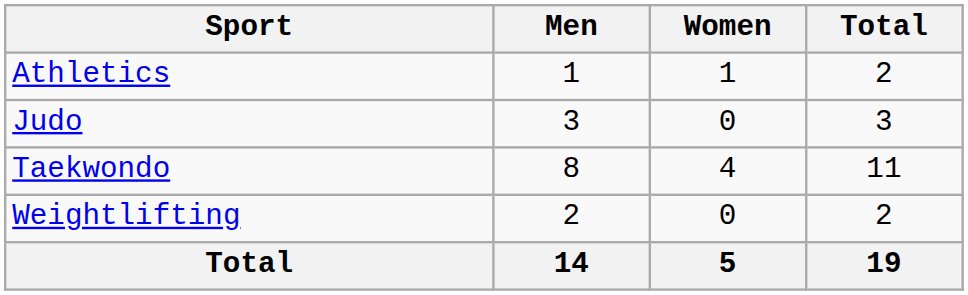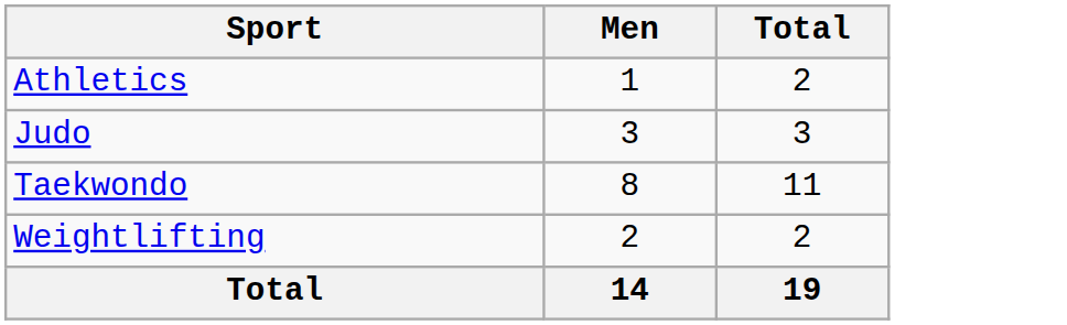 <table class="wikitable" style="text-align:center; font-size: 95%">
 <tr>
 <th width=200>Sport</th>
 <th width=60>Men</th>
-<th width=60>Women</th>
 <th width=60>Total</th>
 </tr>
 <tr>
 <td align=left><a href='#'>Athletics</a></td>
-<td>1</td>
 <td>1</td>
 <td>2</td>
 </tr>
 <tr>
 <td align=left><a href='#'>Judo</a></td>
 <td>3</td>
-<td>0</td>
 <td>3</td>
 </tr>
 <tr>
 <td align=left><a href='#'>Taekwondo</a></td>
 <td>8</td>
-<td>4</td>
 <td>11</td>
 </tr>
 <tr>
 <td align=left><a href='#'>Weightlifting</a></td>
 <td>2</td>
-<td>0</td>
 <td>2</td>
 </tr>
 <tr>
 <th align=left>Total</th>
 <th>14</th>
-<th>5</th>
 <th>19</th>
 </tr>
 </table>
